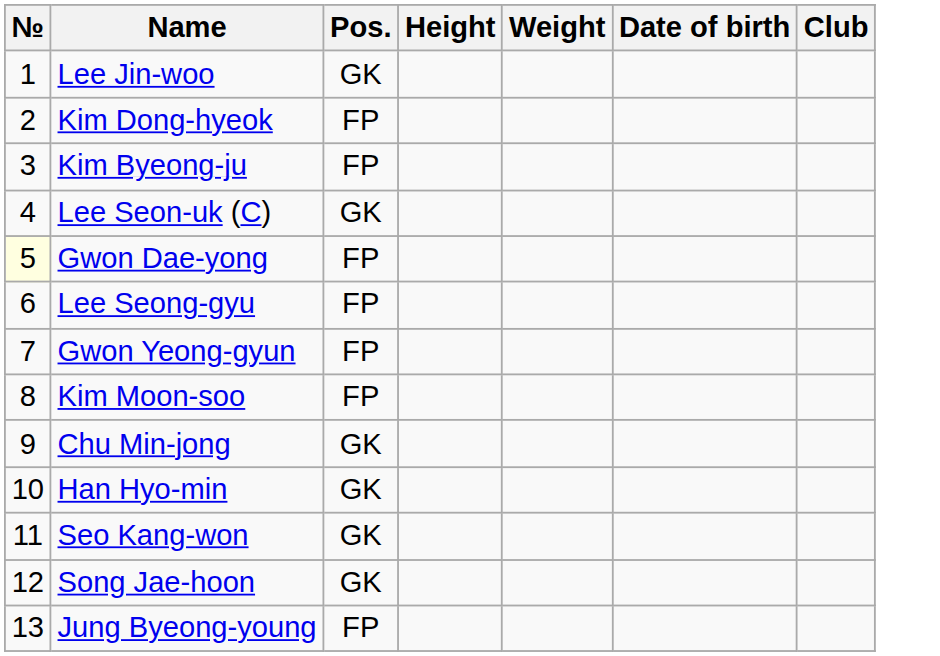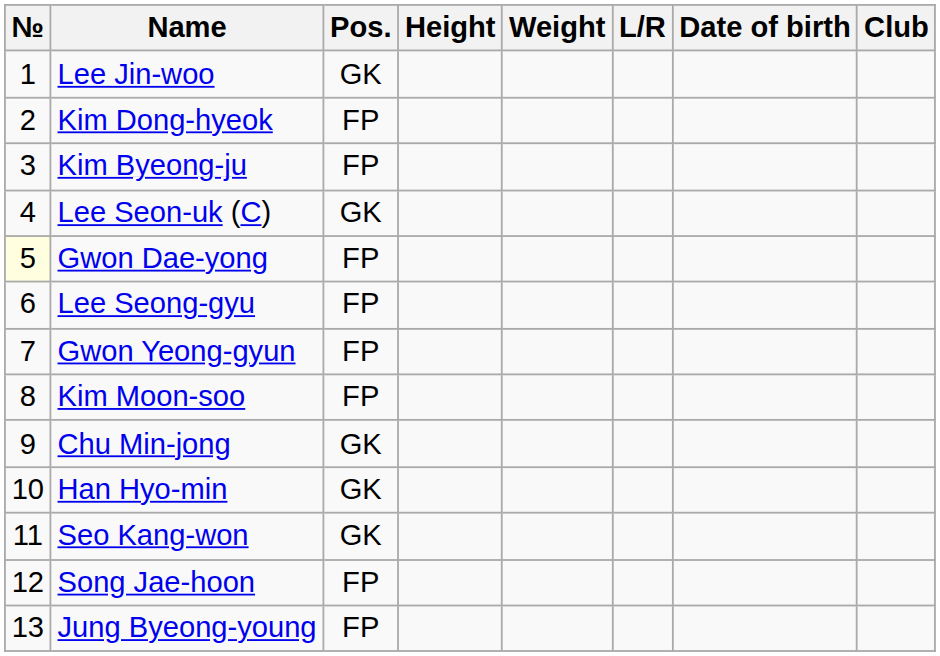 <table class="wikitable sortable" text-align:center;">
 <tr>
 <th>№</th>
 <th>Name</th>
 <th>Pos.</th>
 <th>Height</th>
 <th>Weight</th>
+<th>L/R</th>
 <th>Date of birth</th>
 <th>Club</th>
 </tr>
 <tr>
 <td style="text-align:center;">1</td>
 <td style="text-align:left;"><a href='#'>Lee Jin-woo</a></td>
 <td style="text-align:center;">GK</td>
+<td></td>
 <td></td>
 <td></td>
 <td style="text-align:left;"></td>
 <td style="text-align:left;"></td>
 </tr>
 <tr>
 <td style="text-align:center;">2</td>
 <td style="text-align:left;"><a href='#'>Kim Dong-hyeok</a></td>
 <td style="text-align:center;">FP</td>
 <td></td>
 <td></td>
+<td></td>
 <td style="text-align:left;"></td>
 <td style="text-align:left;"></td>
 </tr>
 <tr>
 <td style="text-align:center;">3</td>
 <td style="text-align:left;"><a href='#'>Kim Byeong-ju</a></td>
 <td style="text-align:center;">FP</td>
+<td></td>
 <td></td>
 <td></td>
 <td style="text-align:left;"></td>
 <td style="text-align:left;"></td>
 </tr>
 <tr>
 <td style="text-align:center;">4</td>
 <td style="text-align:left;"><a href='#'>Lee Seon-uk</a> (<a href='#'>C</a>)</td>
 <td style="text-align:center;">GK</td>
 <td></td>
 <td></td>
+<td></td>
 <td style="text-align:left;"></td>
 <td style="text-align:left;"></td>
 </tr>
 <tr>
 <td style="background: lightyellow; text-align:center;">5</td>
 <td style="text-align:left;"><a href='#'>Gwon Dae-yong</a></td>
 <td style="text-align:center;">FP</td>
+<td></td>
 <td></td>
 <td></td>
 <td style="text-align:left;"></td>
 <td style="text-align:left;"></td>
 </tr>
 <tr>
 <td style="text-align:center;">6</td>
 <td style="text-align:left;"><a href='#'>Lee Seong-gyu</a></td>
 <td style="text-align:center;">FP</td>
 <td></td>
 <td></td>
+<td></td>
 <td style="text-align:left;"></td>
 <td style="text-align:left;"></td>
 </tr>
 <tr>
 <td style="text-align:center;">7</td>
 <td style="text-align:left;"><a href='#'>Gwon Yeong-gyun</a></td>
 <td style="text-align:center;">FP</td>
+<td></td>
 <td></td>
 <td></td>
 <td style="text-align:left;"></td>
 <td style="text-align:left;"></td>
 </tr>
 <tr>
 <td style="text-align:center;">8</td>
 <td style="text-align:left;"><a href='#'>Kim Moon-soo</a></td>
 <td style="text-align:center;">FP</td>
 <td></td>
 <td></td>
+<td></td>
 <td style="text-align:left;"></td>
 <td style="text-align:left;"></td>
 </tr>
 <tr>
 <td style="text-align:center;">9</td>
 <td style="text-align:left;"><a href='#'>Chu Min-jong</a></td>
 <td style="text-align:center;">GK</td>
+<td></td>
 <td></td>
 <td></td>
 <td style="text-align:left;"></td>
 <td style="text-align:left;"></td>
 </tr>
 <tr>
 <td style="text-align:center;">10</td>
 <td style="text-align:left;"><a href='#'>Han Hyo-min</a></td>
 <td style="text-align:center;">GK</td>
 <td></td>
 <td></td>
+<td></td>
 <td style="text-align:left;"></td>
 <td style="text-align:left;"></td>
 </tr>
 <tr>
 <td style="text-align:center;">11</td>
 <td style="text-align:left;"><a href='#'>Seo Kang-won</a></td>
 <td style="text-align:center;">GK</td>
 <td></td>
 <td></td>
+<td></td>
 <td style="text-align:left;"></td>
 <td style="text-align:left;"></td>
 </tr>
 <tr>
 <td style="text-align:center;">12</td>
 <td style="text-align:left;"><a href='#'>Song Jae-hoon</a></td>
-<td style="text-align:center;">GK</td>
+<td style="text-align:center;">FP</td>
+<td></td>
 <td></td>
 <td></td>
 <td style="text-align:left;"></td>
 <td style="text-align:left;"></td>
 </tr>
 <tr>
 <td style="text-align:center;">13</td>
 <td style="text-align:left;"><a href='#'>Jung Byeong-young</a></td>
 <td style="text-align:center;">FP</td>
 <td></td>
 <td></td>
+<td></td>
 <td style="text-align:left;"></td>
 <td style="text-align:left;"></td>
 </tr>
 </table>
